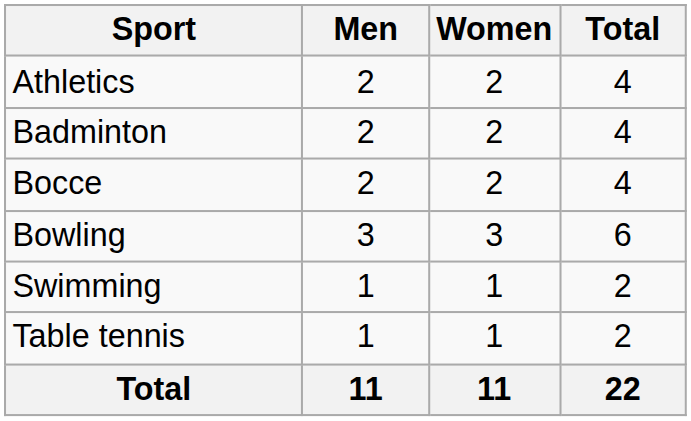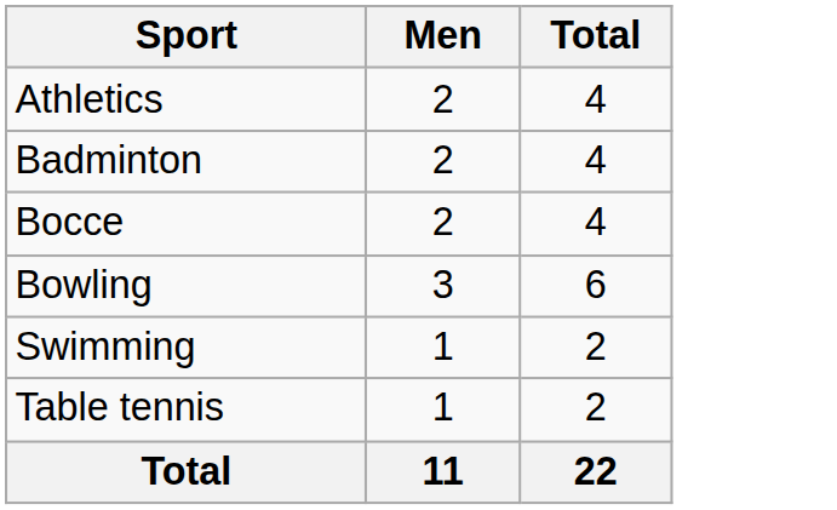 <table class="wikitable sortable" style="text-align:center;">
 <tr>
 <th width=140>Sport</th>
 <th width=55>Men</th>
-<th width=55>Women</th>
 <th width=55>Total</th>
 </tr>
 <tr>
 <td align=left>Athletics</td>
-<td>2</td>
 <td>2</td>
 <td>4</td>
 </tr>
 <tr>
 <td align=left>Badminton</td>
 <td>2</td>
-<td>2</td>
 <td>4</td>
 </tr>
 <tr>
 <td align=left>Bocce</td>
-<td>2</td>
 <td>2</td>
 <td>4</td>
 </tr>
 <tr>
 <td align=left>Bowling</td>
 <td>3</td>
-<td>3</td>
 <td>6</td>
 </tr>
 <tr>
 <td align=left>Swimming</td>
-<td>1</td>
 <td>1</td>
 <td>2</td>
 </tr>
 <tr>
 <td align=left>Table tennis</td>
 <td>1</td>
-<td>1</td>
 <td>2</td>
 </tr>
 <tr>
 <th>Total</th>
 <th>11</th>
-<th>11</th>
 <th>22</th>
 </tr>
 </table>
